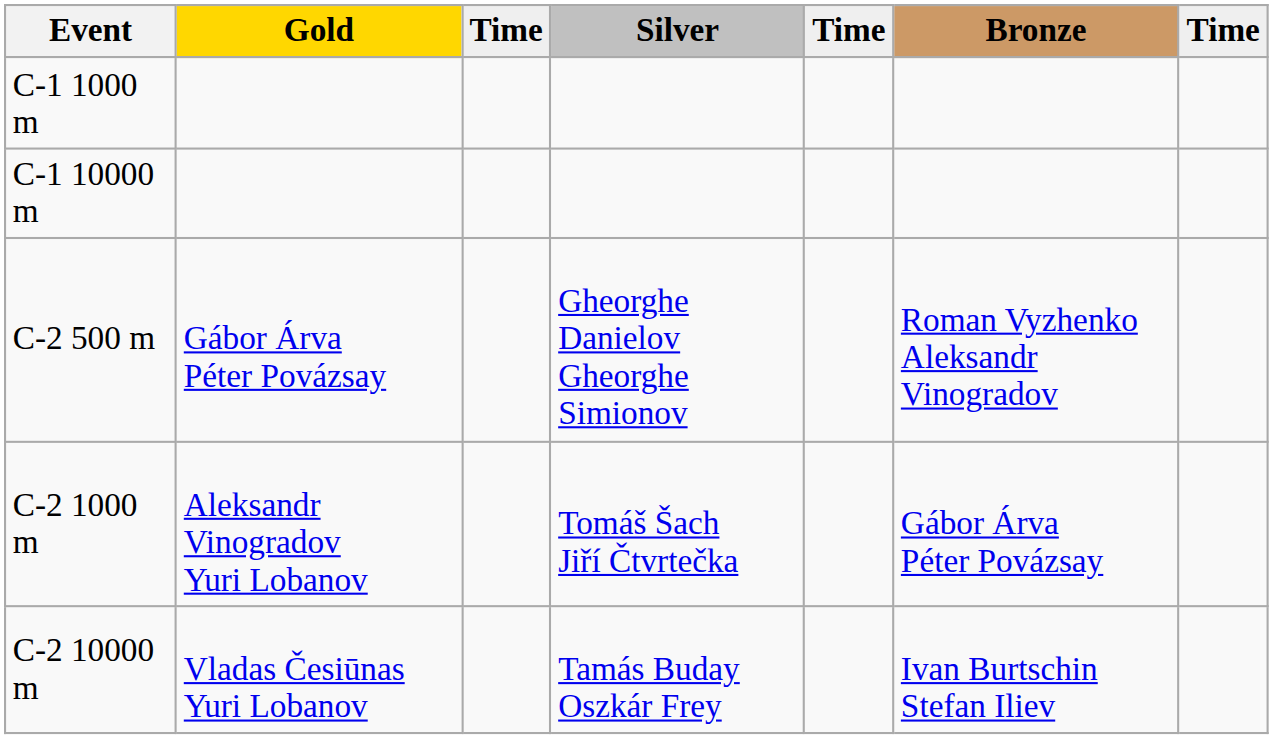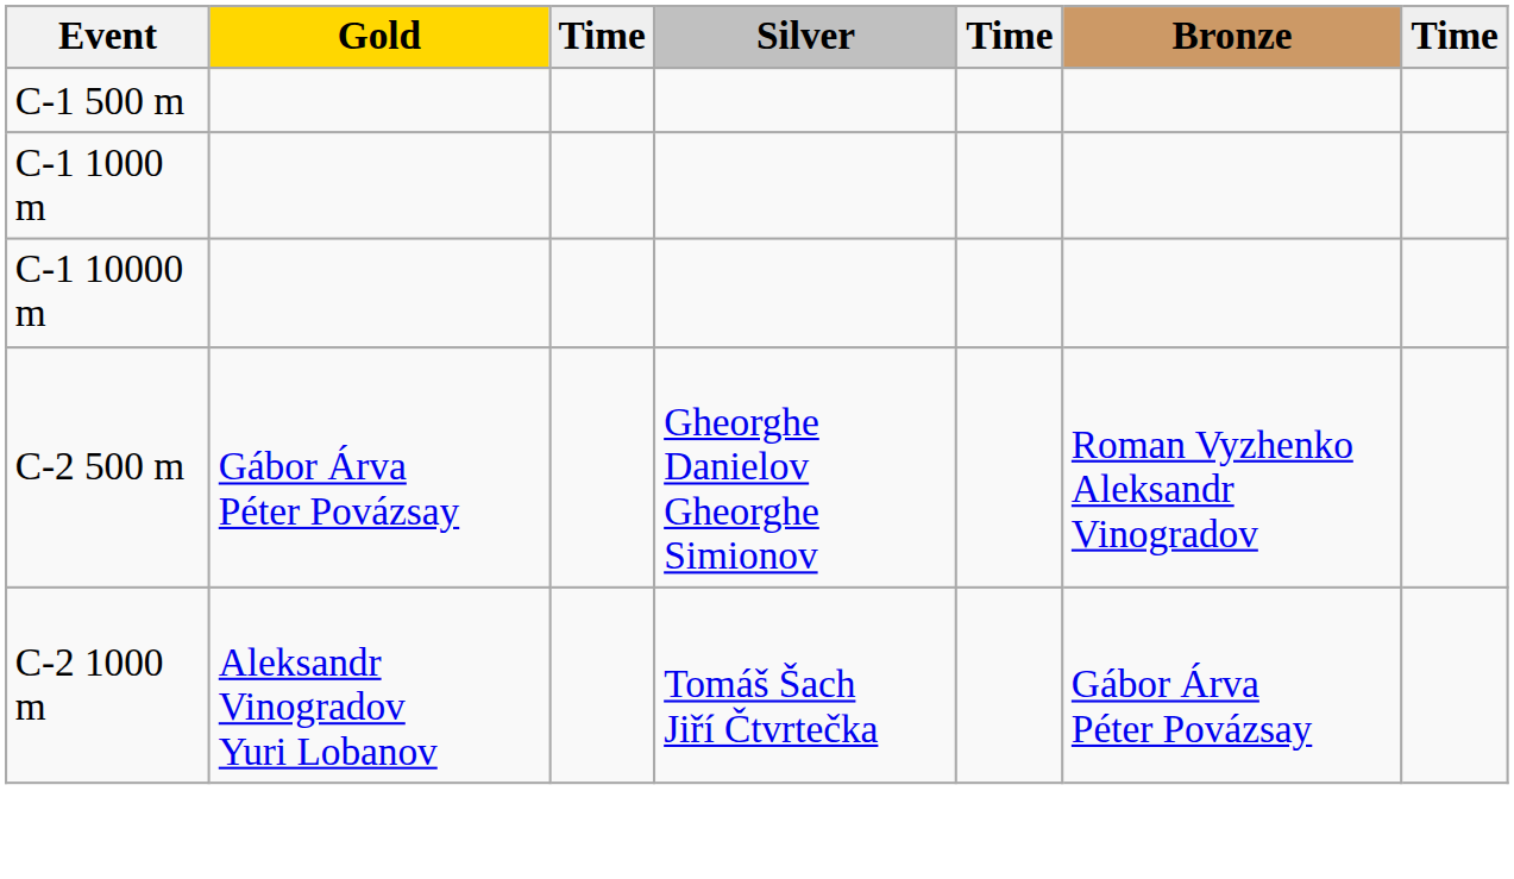 <table class="wikitable">
 <tr>
 <th>Event</th>
 <td align=center bgcolor="gold"><strong>Gold</strong></td>
 <td align=center bgcolor="EFEFEF"><strong>Time</strong></td>
 <td align=center bgcolor="silver"><strong>Silver</strong></td>
 <td align=center bgcolor="EFEFEF"><strong>Time</strong></td>
 <td align=center bgcolor="CC9966"><strong>Bronze</strong></td>
 <td align=center bgcolor="EFEFEF"><strong>Time</strong></td>
+</tr>
+<tr>
+<td>C-1 500 m</td>
+<td></td>
+<td></td>
+<td></td>
+<td></td>
+<td></td>
+<td></td>
 </tr>
 <tr>
 <td>C-1 1000 m</td>
 <td></td>
 <td></td>
 <td></td>
 <td></td>
 <td></td>
 <td></td>
 </tr>
 <tr>
 <td>C-1 10000 m</td>
 <td></td>
 <td></td>
 <td></td>
 <td></td>
 <td></td>
 <td></td>
 </tr>
 <tr>
 <td>C-2 500 m</td>
 <td><br><a href='#'>Gábor Árva</a><br><a href='#'>Péter Povázsay</a></td>
 <td></td>
 <td><br><a href='#'>Gheorghe Danielov</a><br><a href='#'>Gheorghe Simionov</a></td>
 <td></td>
 <td><br><a href='#'>Roman Vyzhenko</a><br><a href='#'>Aleksandr Vinogradov</a></td>
 <td></td>
 </tr>
 <tr>
 <td>C-2 1000 m</td>
 <td><br><a href='#'>Aleksandr Vinogradov</a><br><a href='#'>Yuri Lobanov</a></td>
 <td></td>
 <td><br><a href='#'>Tomáš Šach</a><br><a href='#'>Jiří Čtvrtečka</a></td>
 <td></td>
 <td><br><a href='#'>Gábor Árva</a><br><a href='#'>Péter Povázsay</a></td>
 <td></td>
 </tr>
-<tr>
-<td>C-2 10000 m</td>
-<td><br><a href='#'>Vladas Česiūnas</a><br><a href='#'>Yuri Lobanov</a></td>
-<td></td>
-<td><br><a href='#'>Tamás Buday</a><br><a href='#'>Oszkár Frey</a></td>
-<td></td>
-<td><br><a href='#'>Ivan Burtschin</a><br><a href='#'>Stefan Iliev</a></td>
-<td></td>
-</tr>
 </table>
